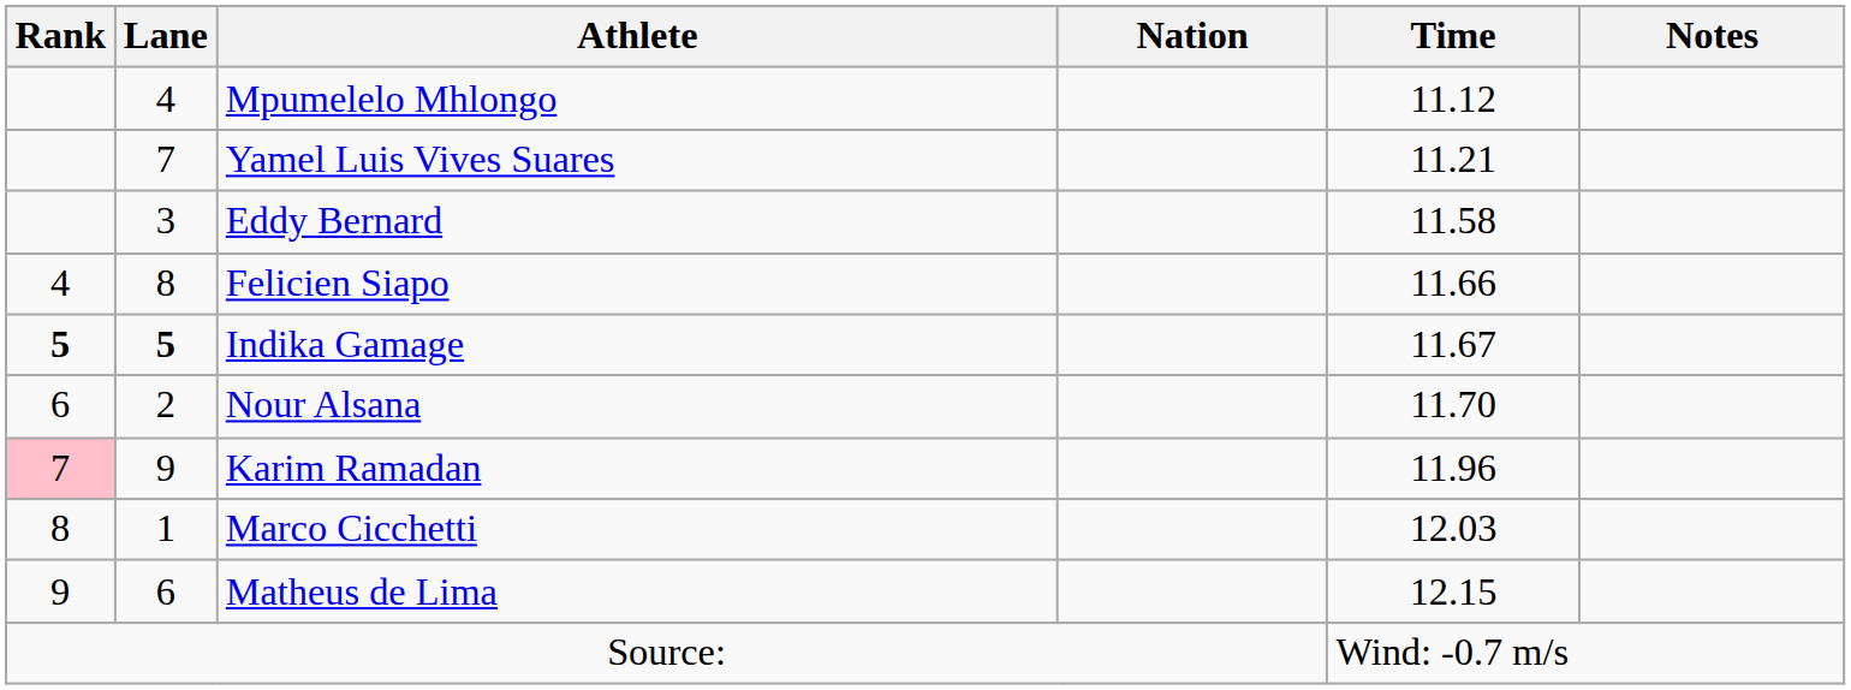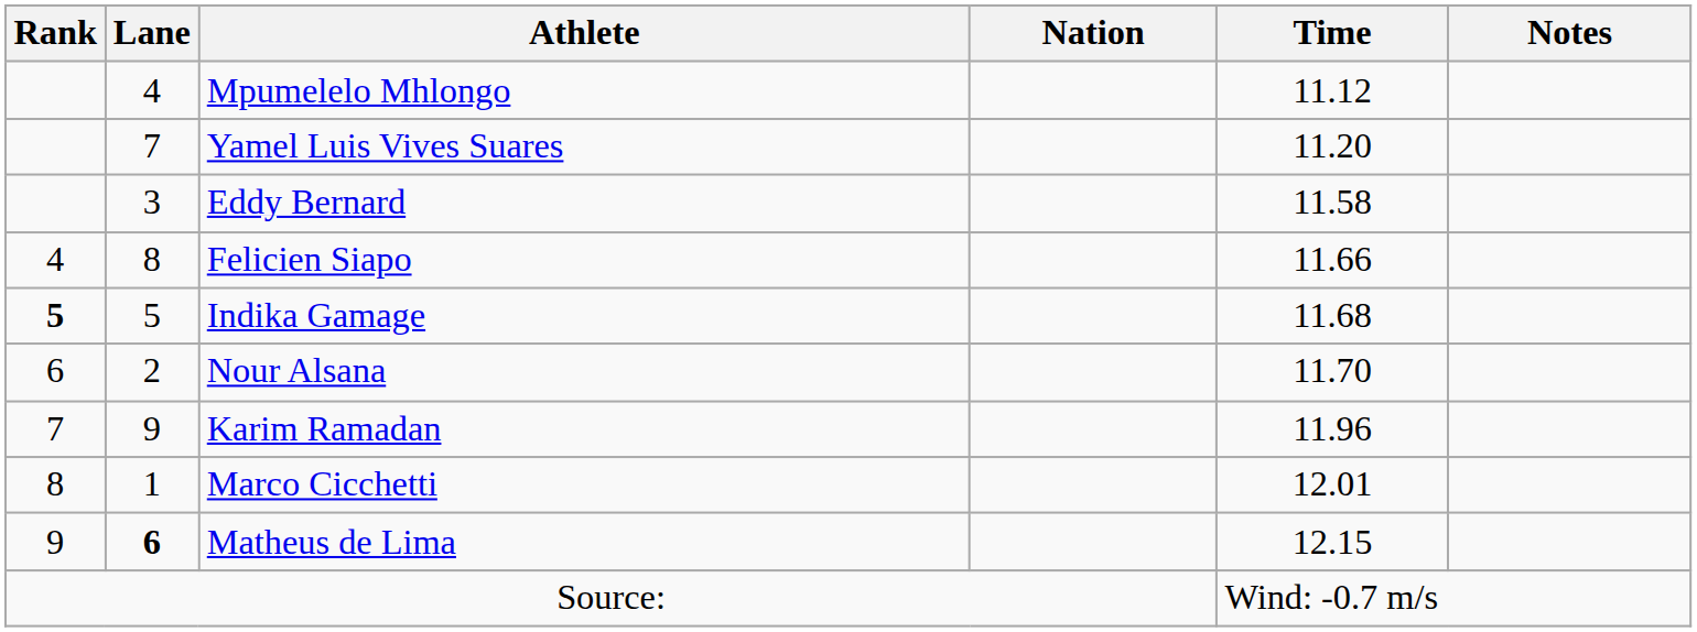 <table class="wikitable sortable" style="text-align:center;width: 60%;">
 <tr>
 <th scope="col" style="width: 10px;">Rank</th>
 <th scope="col" style="width: 10px;">Lane</th>
 <th scope="col">Athlete</th>
 <th scope="col">Nation</th>
 <th scope="col">Time</th>
 <th scope="col">Notes</th>
 </tr>
 <tr>
 <td></td>
 <td>4</td>
 <td align=left><a href='#'>Mpumelelo Mhlongo</a></td>
 <td align=left></td>
 <td>11.12</td>
 <td></td>
 </tr>
 <tr>
 <td></td>
 <td>7</td>
 <td align=left><a href='#'>Yamel Luis Vives Suares</a></td>
 <td align=left></td>
-<td>11.21</td>
+<td>11.20</td>
 <td></td>
 </tr>
 <tr>
 <td></td>
 <td>3</td>
 <td align=left><a href='#'>Eddy Bernard</a></td>
 <td align=left></td>
 <td>11.58</td>
 <td></td>
 </tr>
 <tr>
 <td>4</td>
 <td>8</td>
 <td align=left><a href='#'>Felicien Siapo</a></td>
 <td align=left></td>
 <td>11.66</td>
 <td></td>
 </tr>
 <tr>
 <td><strong>5</strong></td>
-<td><strong>5</strong></td>
+<td>5</td>
 <td align=left><a href='#'>Indika Gamage</a></td>
 <td align=left></td>
-<td>11.67</td>
+<td>11.68</td>
 <td></td>
 </tr>
 <tr>
 <td>6</td>
 <td>2</td>
 <td align=left><a href='#'>Nour Alsana</a></td>
 <td align=left></td>
 <td>11.70</td>
 <td></td>
 </tr>
 <tr>
-<td style="background: pink;">7</td>
+<td>7</td>
 <td>9</td>
 <td align=left><a href='#'>Karim Ramadan</a></td>
 <td align=left></td>
 <td>11.96</td>
 <td></td>
 </tr>
 <tr>
 <td>8</td>
 <td>1</td>
 <td align=left><a href='#'>Marco Cicchetti</a></td>
 <td align=left></td>
-<td>12.03</td>
+<td>12.01</td>
 <td></td>
 </tr>
 <tr>
 <td>9</td>
-<td>6</td>
+<td><strong>6</strong></td>
 <td align=left><a href='#'>Matheus de Lima</a></td>
 <td align=left></td>
 <td>12.15</td>
 <td></td>
 </tr>
 <tr class="sortbottom">
 <td colspan="4">Source:</td>
 <td colspan="2" style="text-align:left;">Wind: -0.7 m/s</td>
 </tr>
 </table>
